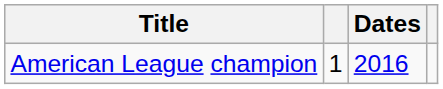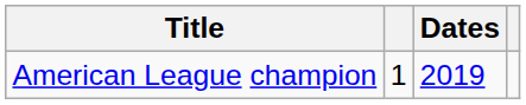 <table class="wikitable">
 <tr>
 <th>Title</th>
 <th></th>
 <th>Dates</th>
 <th></th>
 </tr>
 <tr>
 <td><a href='#'>American League</a> <a href='#'>champion</a></td>
 <td style="text-align:center;">1</td>
-<td><a href='#'>2016</a></td>
+<td><a href='#'>2019</a></td>
 <td></td>
 </tr>
 </table>
